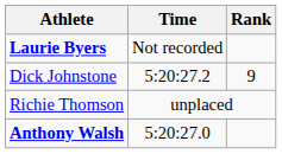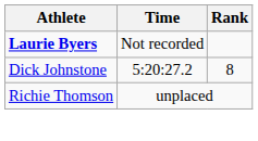 <table class=wikitable style="font-size:90%;">
 <tr>
 <th>Athlete</th>
 <th>Time</th>
 <th>Rank</th>
 </tr>
 <tr align=center>
 <td align=left><strong><a href='#'>Laurie Byers</a></strong></td>
 <td>Not recorded</td>
 <td></td>
 </tr>
 <tr align=center>
 <td align=left><a href='#'>Dick Johnstone</a></td>
 <td>5:20:27.2</td>
-<td>9</td>
+<td>8</td>
 </tr>
 <tr align=center>
 <td align=left><a href='#'>Richie Thomson</a></td>
 <td colspan=2>unplaced</td>
 </tr>
-<tr align=center>
-<td align=left><strong><a href='#'>Anthony Walsh</a></strong></td>
-<td>5:20:27.0</td>
-<td></td>
-</tr>
 </table>
